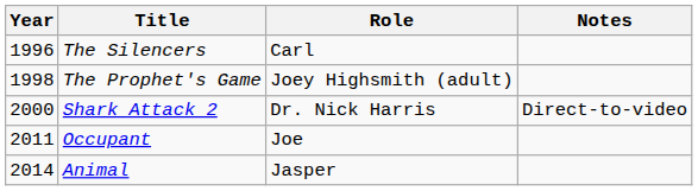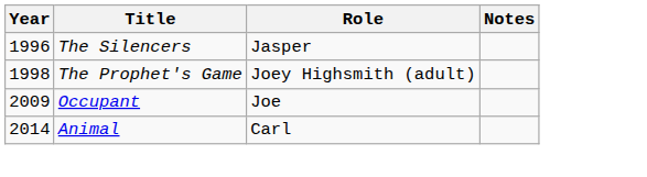 <table class="wikitable sortable">
 <tr>
 <th>Year</th>
 <th>Title</th>
 <th>Role</th>
 <th class="unsortable">Notes</th>
 </tr>
 <tr>
 <td>1996</td>
 <td><em>The Silencers</em></td>
-<td>Carl</td>
+<td>Jasper</td>
 <td></td>
 </tr>
 <tr>
 <td>1998</td>
 <td><em>The Prophet's Game</em></td>
 <td>Joey Highsmith (adult)</td>
 <td></td>
 </tr>
 <tr>
-<td>2000</td>
-<td><em><a href='#'>Shark Attack 2</a></em></td>
-<td>Dr. Nick Harris</td>
-<td>Direct-to-video</td>
-</tr>
-<tr>
-<td>2011</td>
+<td>2009</td>
 <td><em><a href='#'>Occupant</a></em></td>
 <td>Joe</td>
 <td></td>
 </tr>
 <tr>
 <td>2014</td>
 <td><em><a href='#'>Animal</a></em></td>
-<td>Jasper</td>
+<td>Carl</td>
 <td></td>
 </tr>
 </table>
